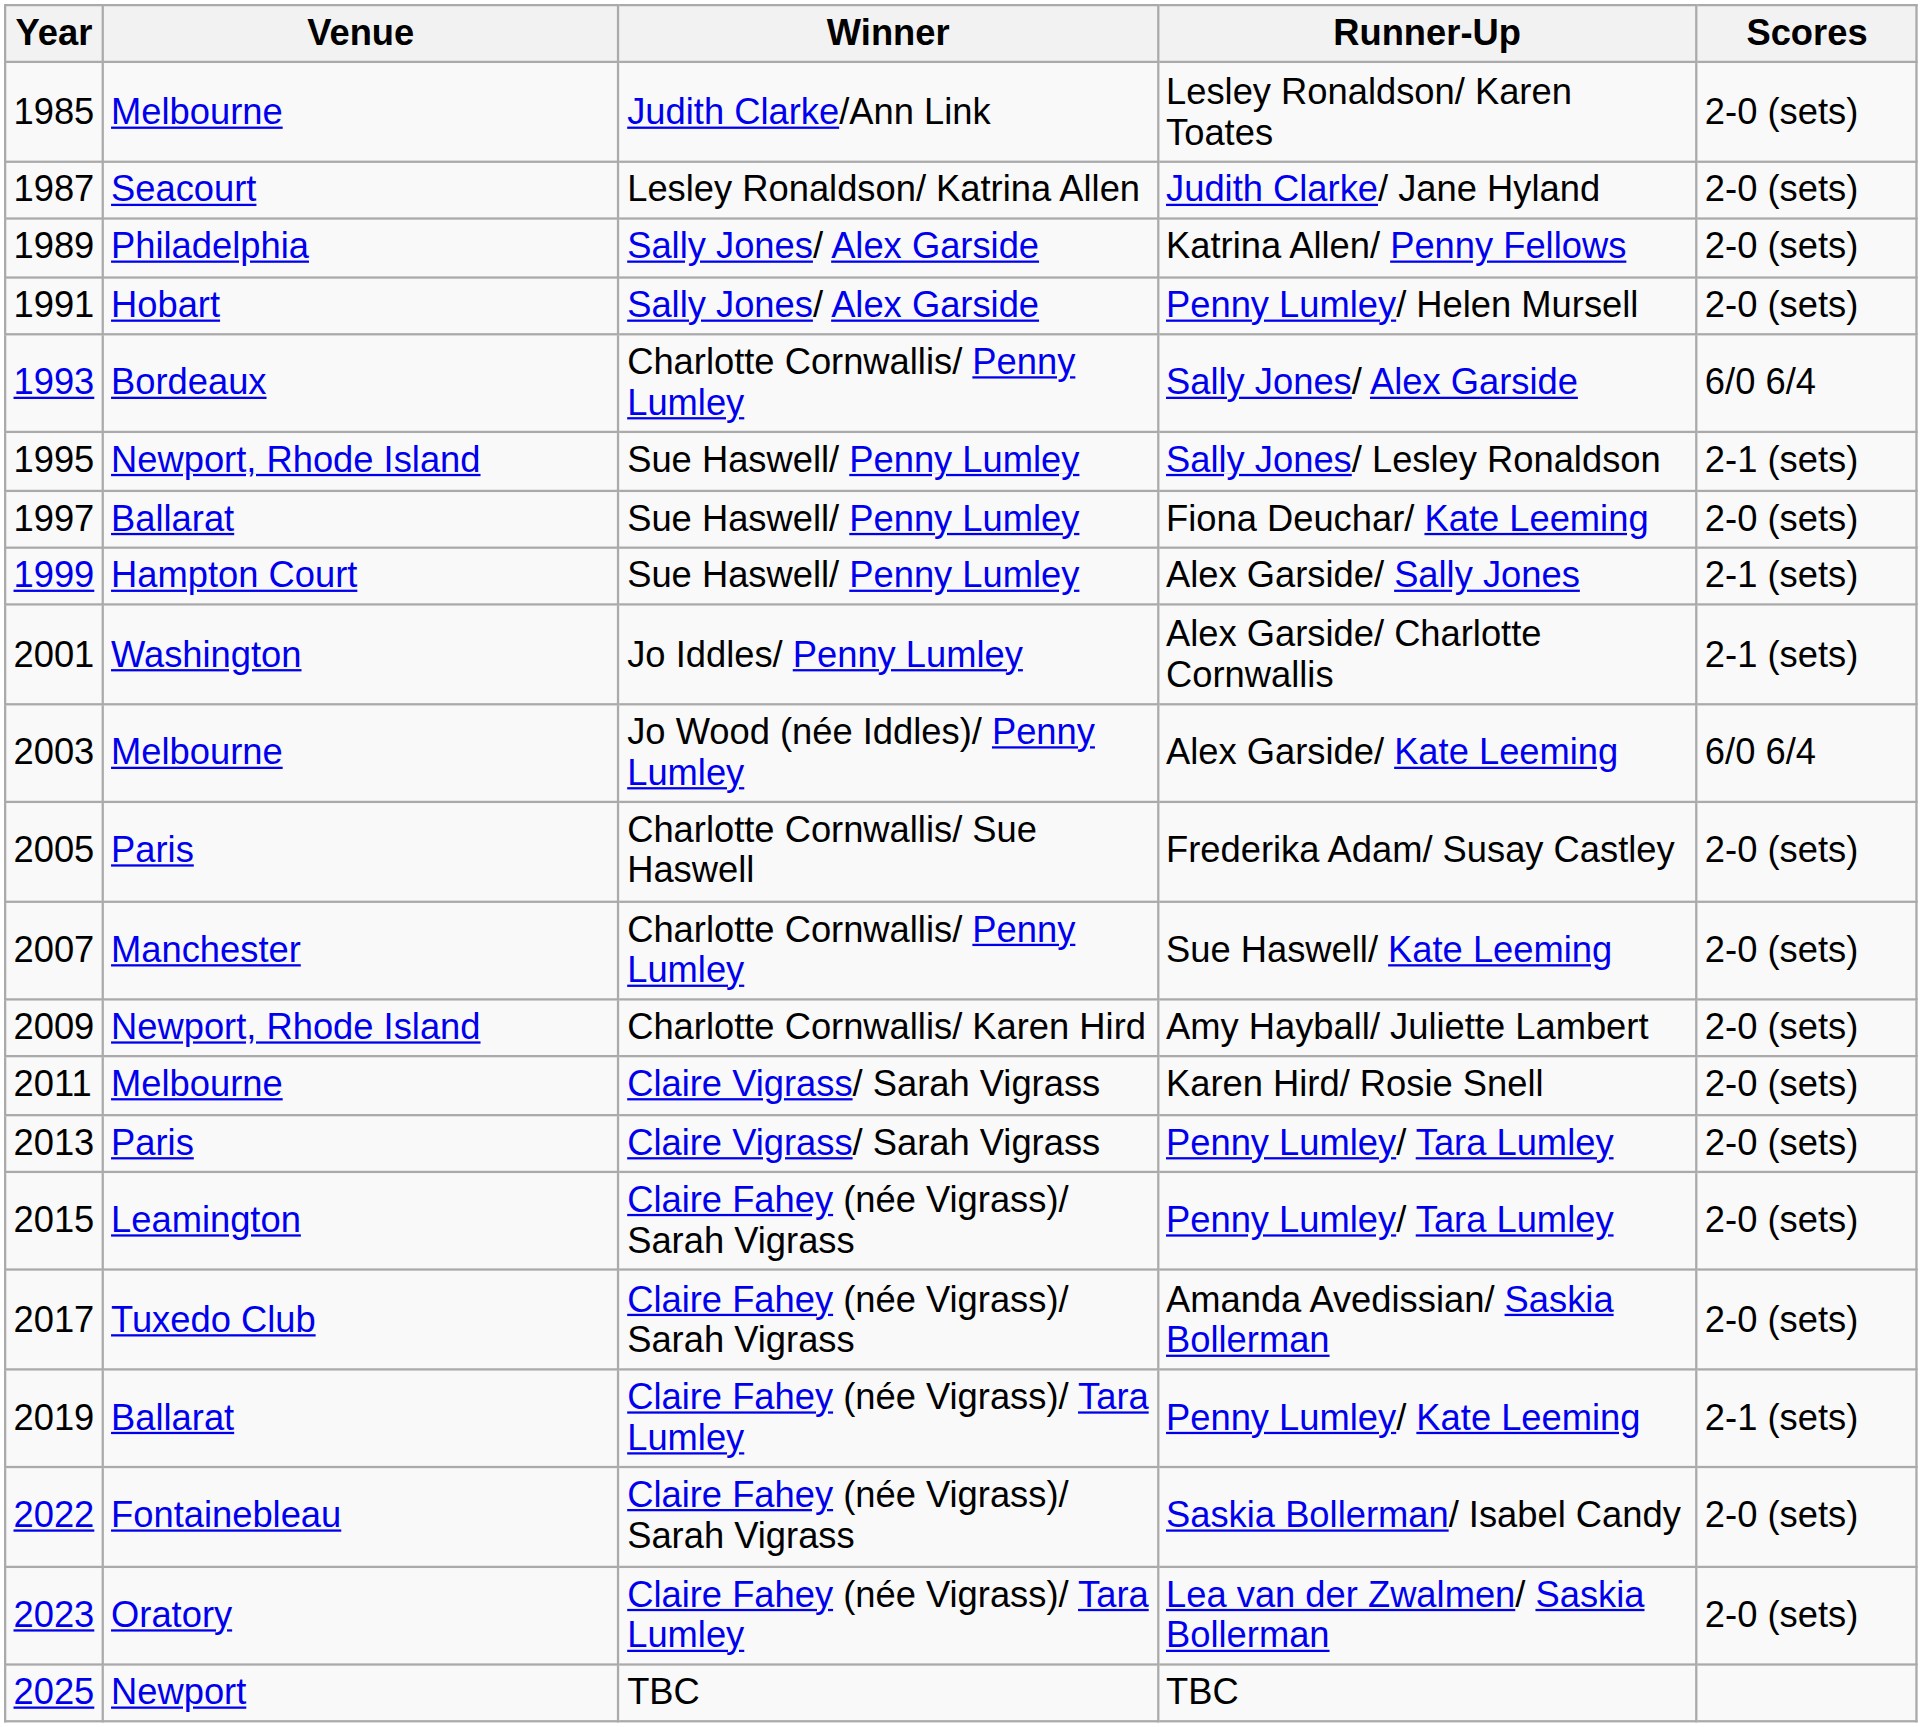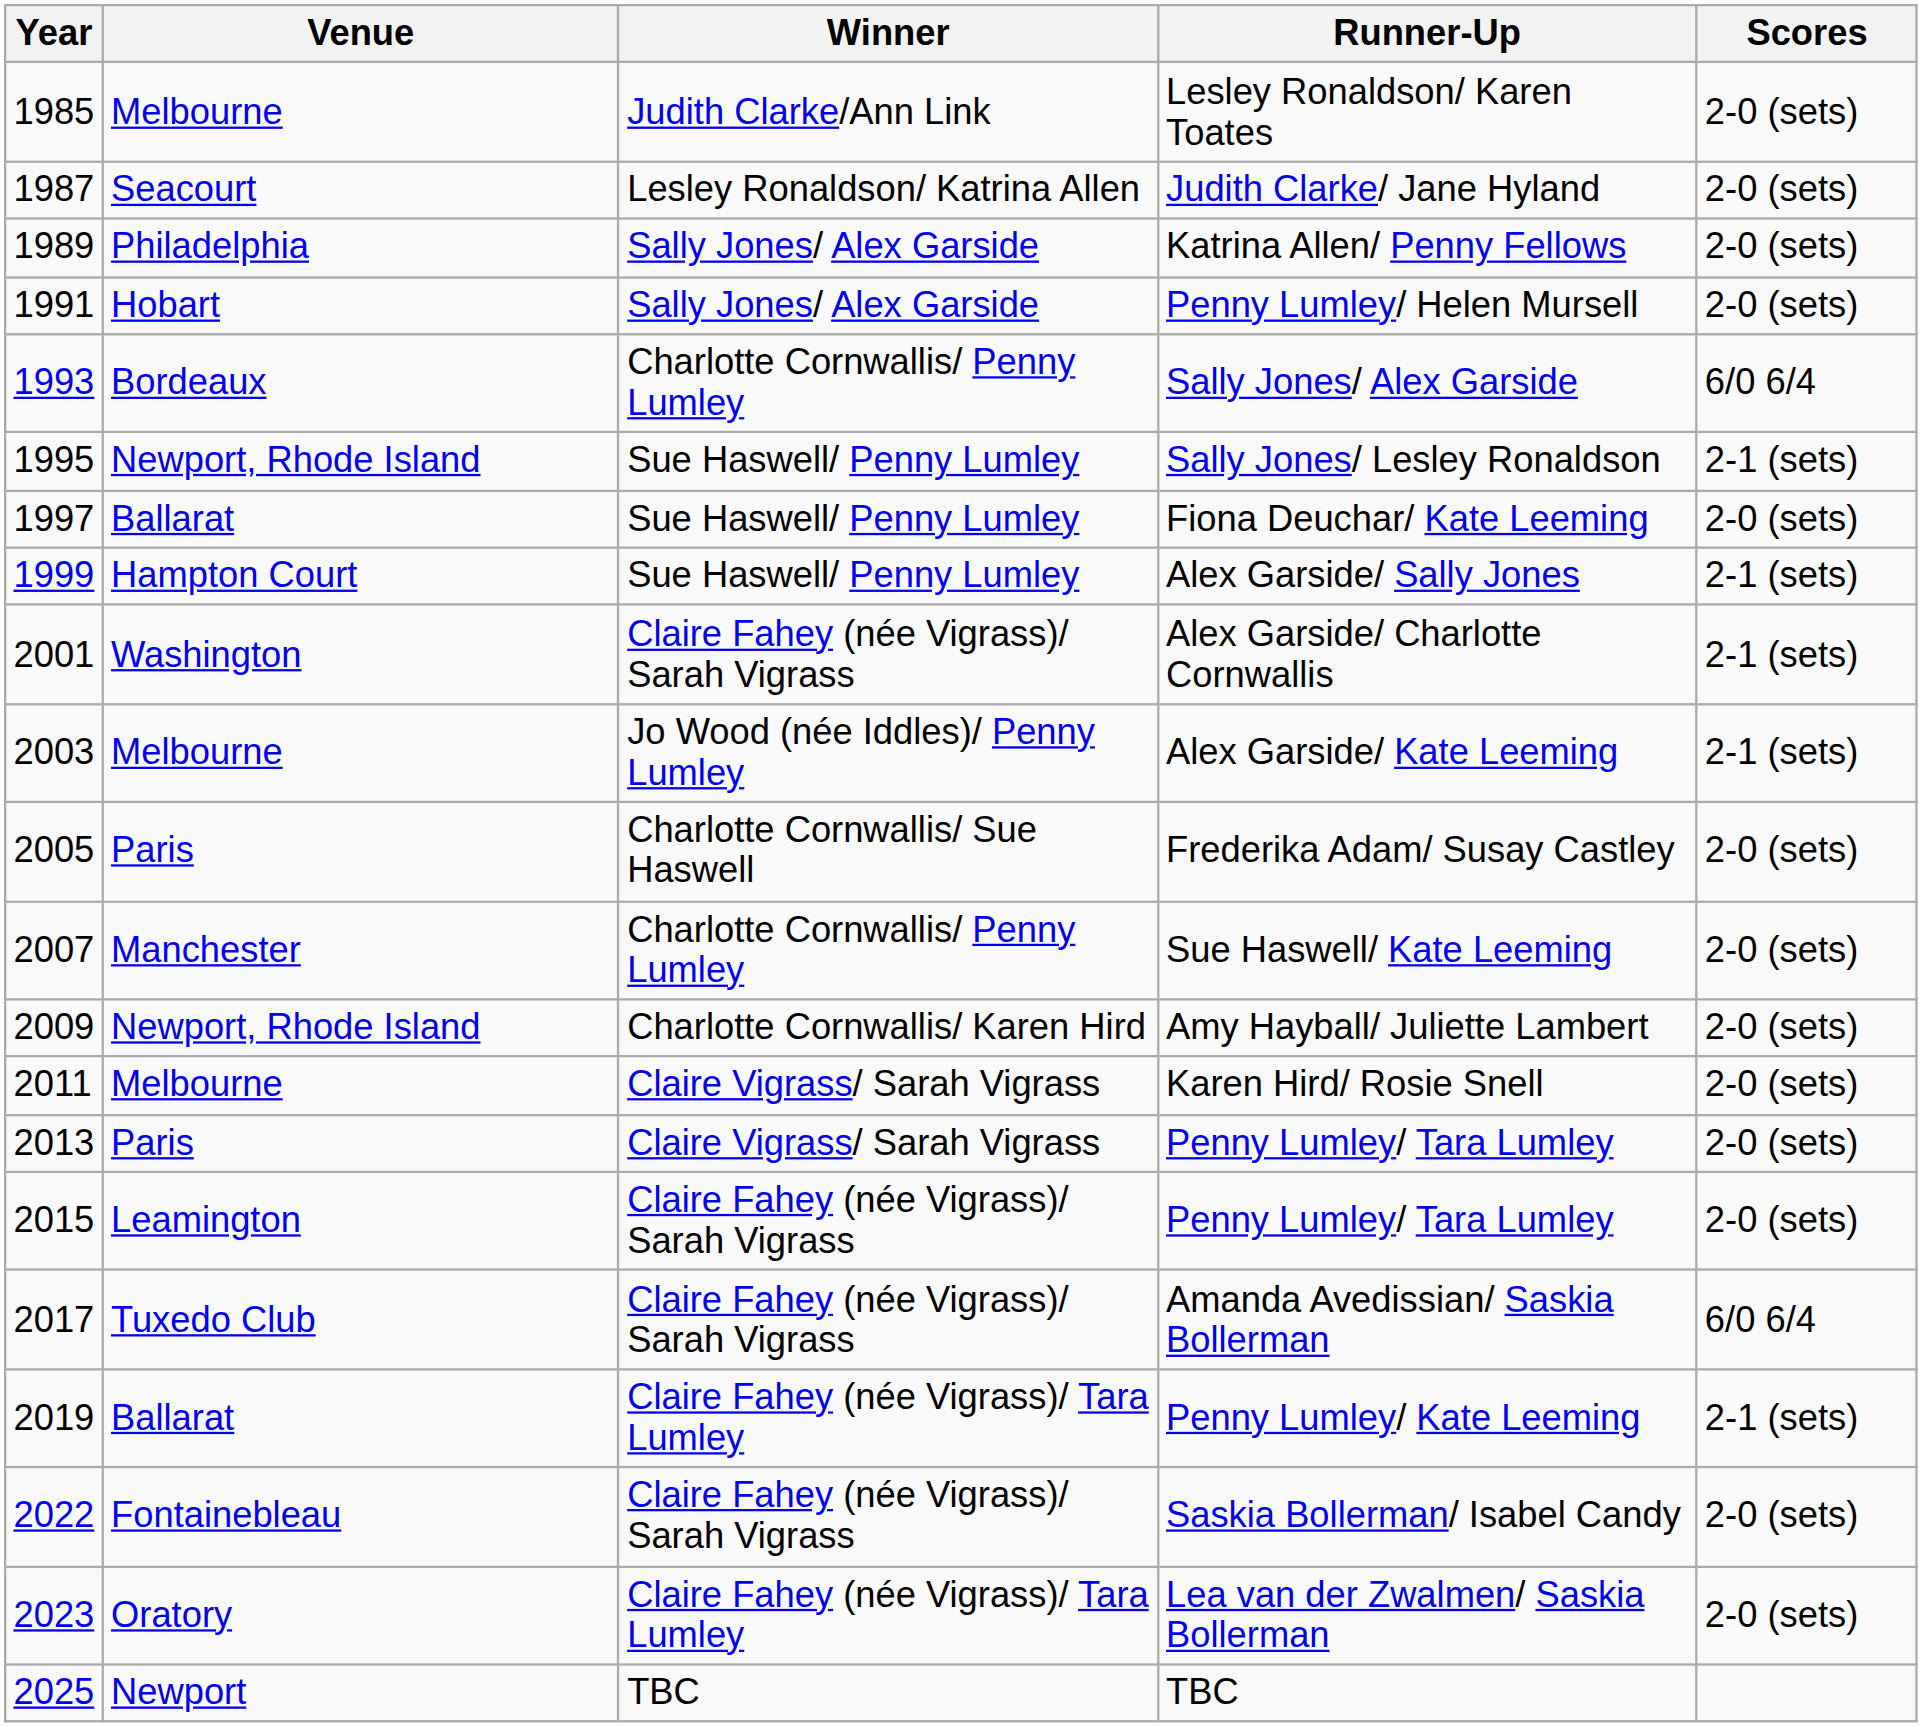 <table class="wikitable">
 <tr>
 <th width=25>Year</th>
 <th width=220>Venue</th>
 <th width=230>Winner</th>
 <th width=230>Runner-Up</th>
 <th width=90>Scores</th>
 </tr>
 <tr>
 <td>1985</td>
 <td><a href='#'>Melbourne</a></td>
 <td> <a href='#'>Judith Clarke</a>/Ann Link</td>
 <td> Lesley Ronaldson/ Karen Toates</td>
 <td>2-0 (sets)</td>
 </tr>
 <tr>
 <td>1987</td>
 <td><a href='#'>Seacourt</a></td>
 <td> Lesley Ronaldson/ Katrina Allen</td>
 <td> <a href='#'>Judith Clarke</a>/ Jane Hyland</td>
 <td>2-0 (sets)</td>
 </tr>
 <tr>
 <td>1989</td>
 <td><a href='#'>Philadelphia</a></td>
 <td> <a href='#'>Sally Jones</a>/  <a href='#'>Alex Garside</a></td>
 <td> Katrina Allen/ <a href='#'>Penny Fellows</a></td>
 <td>2-0 (sets)</td>
 </tr>
 <tr>
 <td>1991</td>
 <td><a href='#'>Hobart</a></td>
 <td> <a href='#'>Sally Jones</a>/  <a href='#'>Alex Garside</a></td>
 <td> <a href='#'>Penny Lumley</a>/ Helen Mursell</td>
 <td>2-0 (sets)</td>
 </tr>
 <tr>
 <td><a href='#'>1993</a></td>
 <td><a href='#'>Bordeaux</a></td>
 <td> Charlotte Cornwallis/ <a href='#'>Penny Lumley</a></td>
 <td> <a href='#'>Sally Jones</a>/  <a href='#'>Alex Garside</a></td>
 <td>6/0 6/4</td>
 </tr>
 <tr>
 <td>1995</td>
 <td><a href='#'>Newport, Rhode Island</a></td>
 <td> Sue Haswell/ <a href='#'>Penny Lumley</a></td>
 <td> <a href='#'>Sally Jones</a>/  Lesley Ronaldson</td>
 <td>2-1 (sets)</td>
 </tr>
 <tr>
 <td>1997</td>
 <td><a href='#'>Ballarat</a></td>
 <td> Sue Haswell/ <a href='#'>Penny Lumley</a></td>
 <td> Fiona Deuchar/  <a href='#'>Kate Leeming</a></td>
 <td>2-0 (sets)</td>
 </tr>
 <tr>
 <td><a href='#'>1999</a></td>
 <td><a href='#'>Hampton Court</a></td>
 <td> Sue Haswell/ <a href='#'>Penny Lumley</a></td>
 <td> Alex Garside/  <a href='#'>Sally Jones</a></td>
 <td>2-1 (sets)</td>
 </tr>
 <tr>
 <td>2001</td>
 <td><a href='#'>Washington</a></td>
-<td> Jo Iddles/ <a href='#'>Penny Lumley</a></td>
+<td> <a href='#'>Claire Fahey</a> (née Vigrass)/ Sarah Vigrass</td>
 <td> Alex Garside/ Charlotte Cornwallis</td>
 <td>2-1 (sets)</td>
 </tr>
 <tr>
 <td>2003</td>
 <td><a href='#'>Melbourne</a></td>
 <td> Jo Wood (née Iddles)/ <a href='#'>Penny Lumley</a></td>
 <td> Alex Garside/  <a href='#'>Kate Leeming</a></td>
-<td>6/0 6/4</td>
+<td>2-1 (sets)</td>
 </tr>
 <tr>
 <td>2005</td>
 <td><a href='#'>Paris</a></td>
 <td> Charlotte Cornwallis/ Sue Haswell</td>
 <td> Frederika Adam/ Susay Castley</td>
 <td>2-0 (sets)</td>
 </tr>
 <tr>
 <td>2007</td>
 <td><a href='#'>Manchester</a></td>
 <td> Charlotte Cornwallis/ <a href='#'>Penny Lumley</a></td>
 <td> Sue Haswell/  <a href='#'>Kate Leeming</a></td>
 <td>2-0 (sets)</td>
 </tr>
 <tr>
 <td>2009</td>
 <td><a href='#'>Newport, Rhode Island</a></td>
 <td> Charlotte Cornwallis/ Karen Hird</td>
 <td> Amy Hayball/  Juliette Lambert</td>
 <td>2-0 (sets)</td>
 </tr>
 <tr>
 <td>2011</td>
 <td><a href='#'>Melbourne</a></td>
 <td> <a href='#'>Claire Vigrass</a>/ Sarah Vigrass</td>
 <td> Karen Hird/  Rosie Snell</td>
 <td>2-0 (sets)</td>
 </tr>
 <tr>
 <td>2013</td>
 <td><a href='#'>Paris</a></td>
 <td> <a href='#'>Claire Vigrass</a>/ Sarah Vigrass</td>
 <td> <a href='#'>Penny Lumley</a>/ <a href='#'>Tara Lumley</a></td>
 <td>2-0 (sets)</td>
 </tr>
 <tr>
 <td>2015</td>
 <td><a href='#'>Leamington</a></td>
 <td> <a href='#'>Claire Fahey</a> (née Vigrass)/ Sarah Vigrass</td>
 <td> <a href='#'>Penny Lumley</a>/ <a href='#'>Tara Lumley</a></td>
 <td>2-0 (sets)</td>
 </tr>
 <tr>
 <td>2017</td>
 <td><a href='#'>Tuxedo Club</a></td>
 <td> <a href='#'>Claire Fahey</a> (née Vigrass)/ Sarah Vigrass</td>
 <td> Amanda Avedissian/ <a href='#'>Saskia Bollerman</a></td>
-<td>2-0 (sets)</td>
+<td>6/0 6/4</td>
 </tr>
 <tr>
 <td>2019</td>
 <td><a href='#'>Ballarat</a></td>
 <td> <a href='#'>Claire Fahey</a> (née Vigrass)/ <a href='#'>Tara Lumley</a></td>
 <td> <a href='#'>Penny Lumley</a>/ <a href='#'>Kate Leeming</a></td>
 <td>2-1 (sets)</td>
 </tr>
 <tr>
 <td><a href='#'>2022</a></td>
 <td><a href='#'>Fontainebleau</a></td>
 <td> <a href='#'>Claire Fahey</a> (née Vigrass)/ Sarah Vigrass</td>
 <td> <a href='#'>Saskia Bollerman</a>/ Isabel Candy</td>
 <td>2-0 (sets)</td>
 </tr>
 <tr>
 <td><a href='#'>2023</a></td>
 <td><a href='#'>Oratory</a></td>
 <td> <a href='#'>Claire Fahey</a> (née Vigrass)/ <a href='#'>Tara Lumley</a></td>
 <td> <a href='#'>Lea van der Zwalmen</a>/ <a href='#'>Saskia Bollerman</a></td>
 <td>2-0 (sets)</td>
 </tr>
 <tr>
 <td><a href='#'>2025</a></td>
 <td><a href='#'>Newport</a></td>
 <td>TBC</td>
 <td>TBC</td>
 <td></td>
 </tr>
 </table>
